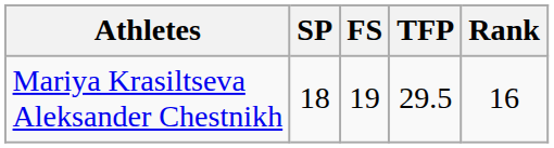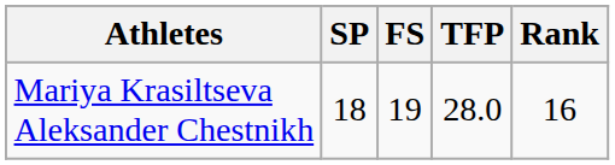 <table class="wikitable" border="1" style="font-size:90%">
 <tr>
 <th>Athletes</th>
 <th>SP</th>
 <th>FS</th>
 <th>TFP</th>
 <th>Rank</th>
 </tr>
 <tr align=center>
 <td align=left><a href='#'>Mariya Krasiltseva</a><br><a href='#'>Aleksander Chestnikh</a></td>
 <td>18</td>
 <td>19</td>
-<td>29.5</td>
+<td>28.0</td>
 <td>16</td>
 </tr>
 </table>
